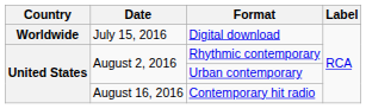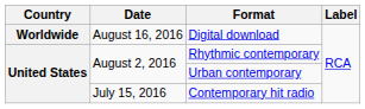 <table class="wikitable plainrowheaders">
 <tr>
 <th scope="col">Country</th>
 <th scope="col">Date</th>
 <th scope="col">Format</th>
 <th scope="col">Label</th>
 </tr>
 <tr>
 <th scope="row">Worldwide</th>
-<td>July 15, 2016</td>
+<td>August 16, 2016</td>
 <td><a href='#'>Digital download</a></td>
 <td rowspan="4"><a href='#'>RCA</a></td>
 </tr>
 <tr>
 <th scope="row" rowspan="3">United States</th>
 <td rowspan="2">August 2, 2016</td>
 <td><a href='#'>Rhythmic contemporary</a></td>
 </tr>
 <tr>
 <td><a href='#'>Urban contemporary</a></td>
 </tr>
 <tr>
-<td>August 16, 2016</td>
+<td>July 15, 2016</td>
 <td><a href='#'>Contemporary hit radio</a></td>
 </tr>
 </table>
